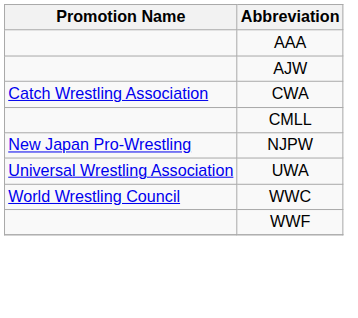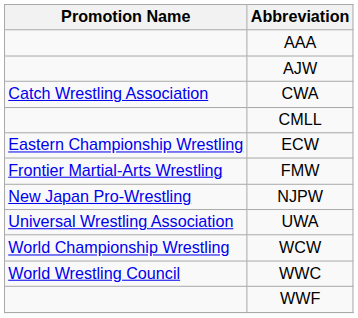 <table class="wikitable">
 <tr>
 <th>Promotion Name</th>
 <th>Abbreviation</th>
 </tr>
 <tr>
 <td></td>
 <td align=center>AAA</td>
 </tr>
 <tr>
 <td></td>
 <td align=center>AJW</td>
 </tr>
 <tr>
 <td><a href='#'>Catch Wrestling Association</a></td>
 <td align=center>CWA</td>
 </tr>
 <tr>
 <td></td>
 <td align=center>CMLL</td>
 </tr>
 <tr>
+<td><a href='#'>Eastern Championship Wrestling</a></td>
+<td align=center>ECW</td>
+</tr>
+<tr>
+<td><a href='#'>Frontier Martial-Arts Wrestling</a></td>
+<td align=center>FMW</td>
+</tr>
+<tr>
 <td><a href='#'>New Japan Pro-Wrestling</a></td>
 <td align=center>NJPW</td>
 </tr>
 <tr>
 <td><a href='#'>Universal Wrestling Association</a></td>
 <td align=center>UWA</td>
+</tr>
+<tr>
+<td><a href='#'>World Championship Wrestling</a></td>
+<td align=center>WCW</td>
 </tr>
 <tr>
 <td><a href='#'>World Wrestling Council</a></td>
 <td align=center>WWC</td>
 </tr>
 <tr>
 <td></td>
 <td align=center>WWF</td>
 </tr>
 <tr>
 </tr>
 </table>
